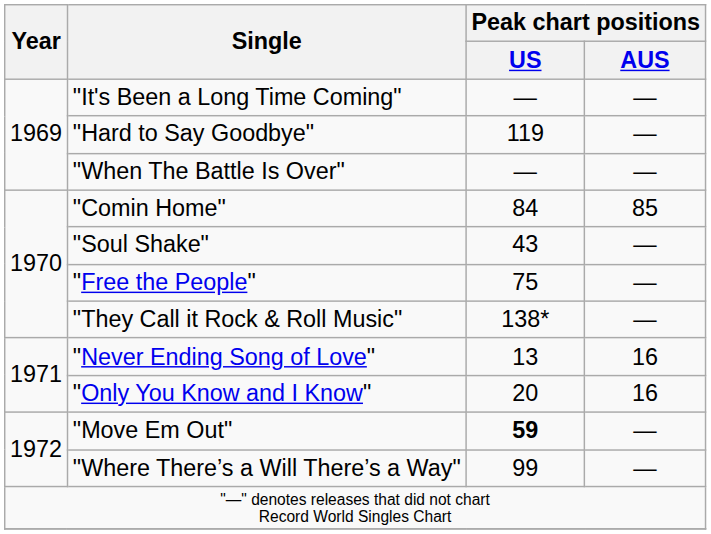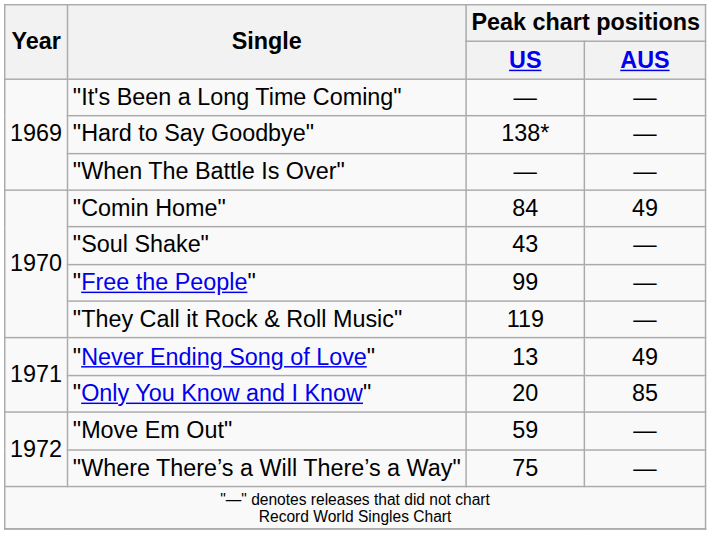 <table class="wikitable">
 <tr>
 <th rowspan="2">Year</th>
 <th rowspan="2">Single</th>
 <th colspan="2">Peak chart positions</th>
 </tr>
 <tr>
 <th><a href='#'>US</a></th>
 <th><a href='#'>AUS</a><br></th>
 </tr>
 <tr>
 <td rowspan="3">1969</td>
 <td>"It's Been a Long Time Coming"</td>
 <td align="center">—</td>
 <td align="center">—</td>
 </tr>
 <tr>
 <td>"Hard to Say Goodbye"</td>
-<td align="center">119</td>
+<td align="center">138*</td>
 <td align="center">—</td>
 </tr>
 <tr>
 <td>"When The Battle Is Over"</td>
 <td align="center">—</td>
 <td align="center">—</td>
 </tr>
 <tr>
 <td rowspan="4">1970</td>
 <td>"Comin Home"</td>
 <td align="center">84</td>
-<td align="center">85</td>
+<td align="center">49</td>
 </tr>
 <tr>
 <td>"Soul Shake"</td>
 <td align="center">43</td>
 <td align="center">—</td>
 </tr>
 <tr>
 <td>"<a href='#'>Free the People</a>"</td>
-<td align="center">75</td>
+<td align="center">99</td>
 <td align="center">—</td>
 </tr>
 <tr>
 <td>"They Call it Rock & Roll Music"</td>
-<td align="center">138*</td>
+<td align="center">119</td>
 <td align="center">—</td>
 </tr>
 <tr>
 <td rowspan="2">1971</td>
 <td>"<a href='#'>Never Ending Song of Love</a>"</td>
 <td align="center">13</td>
-<td align="center">16</td>
+<td align="center">49</td>
 </tr>
 <tr>
 <td>"<a href='#'>Only You Know and I Know</a>"</td>
 <td align="center">20</td>
-<td align="center">16</td>
+<td align="center">85</td>
 </tr>
 <tr>
 <td rowspan="2">1972</td>
 <td>"Move Em Out"</td>
-<td align="center"><strong>59</strong></td>
+<td align="center">59</td>
 <td align="center">—</td>
 </tr>
 <tr>
 <td>"Where There’s a Will There’s a Way"</td>
-<td align="center">99</td>
+<td align="center">75</td>
 <td align="center">—</td>
 </tr>
 <tr>
 <td colspan="4" align="center" style="font-size:8pt">"—" denotes releases that did not chart<br> Record World Singles Chart</td>
 </tr>
 <tr>
 </tr>
 </table>
